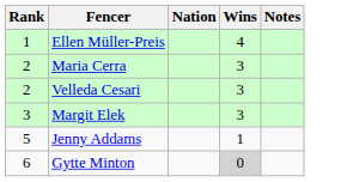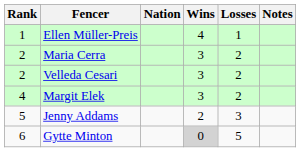 <table class="wikitable sortable" style="text-align: center;">
 <tr>
 <th>Rank</th>
 <th>Fencer</th>
 <th>Nation</th>
 <th>Wins</th>
+<th>Losses</th>
 <th>Notes</th>
 </tr>
 <tr style="background:#cfc;">
 <td>1</td>
 <td align=left><a href='#'>Ellen Müller-Preis</a></td>
 <td align=left></td>
 <td>4</td>
+<td>1</td>
 <td></td>
 </tr>
 <tr style="background:#cfc;">
 <td>2</td>
 <td align=left><a href='#'>Maria Cerra</a></td>
 <td align=left></td>
 <td>3</td>
+<td>2</td>
 <td></td>
 </tr>
 <tr style="background:#cfc;">
 <td>2</td>
 <td align=left><a href='#'>Velleda Cesari</a></td>
 <td align=left></td>
 <td>3</td>
+<td>2</td>
 <td></td>
 </tr>
 <tr style="background:#cfc;">
-<td>3</td>
+<td>4</td>
 <td align=left><a href='#'>Margit Elek</a></td>
 <td align=left></td>
 <td>3</td>
+<td>2</td>
 <td></td>
 </tr>
 <tr>
 <td>5</td>
 <td align=left><a href='#'>Jenny Addams</a></td>
 <td align=left></td>
-<td>1</td>
+<td>2</td>
+<td>3</td>
 <td></td>
 </tr>
 <tr>
 <td>6</td>
 <td align=left><a href='#'>Gytte Minton</a></td>
 <td align=left></td>
 <td style="background: lightgrey;">0</td>
+<td>5</td>
 <td></td>
 </tr>
 </table>
